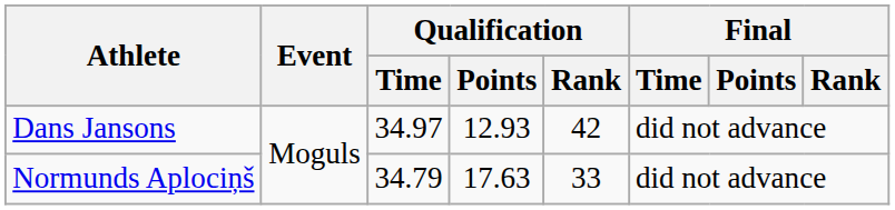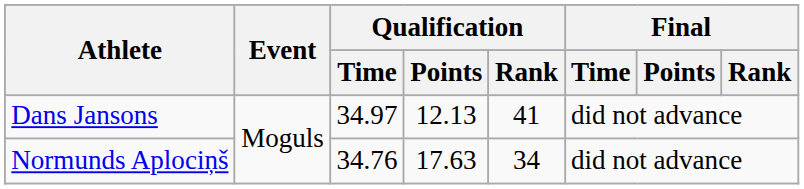 <table class="wikitable" style="font-size:90%">
 <tr>
 <th rowspan="2">Athlete</th>
 <th rowspan="2">Event</th>
 <th colspan="3">Qualification</th>
 <th colspan="3">Final</th>
 </tr>
 <tr>
 <th>Time</th>
 <th>Points</th>
 <th>Rank</th>
 <th>Time</th>
 <th>Points</th>
 <th>Rank</th>
 </tr>
 <tr>
 <td><a href='#'>Dans Jansons</a></td>
 <td rowspan="2">Moguls</td>
 <td align="center">34.97</td>
-<td align="center">12.93</td>
-<td align="center">42</td>
+<td align="center">12.13</td>
+<td align="center">41</td>
 <td colspan="3">did not advance</td>
 </tr>
 <tr>
 <td><a href='#'>Normunds Aplociņš</a></td>
-<td align="center">34.79</td>
+<td align="center">34.76</td>
 <td align="center">17.63</td>
-<td align="center">33</td>
+<td align="center">34</td>
 <td colspan="3">did not advance</td>
 </tr>
 </table>
